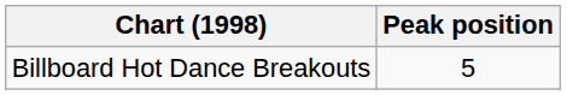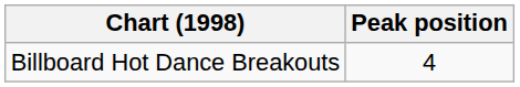 <table class = "wikitable plainrowheaders sortable">
 <tr>
 <th>Chart (1998)</th>
 <th>Peak position</th>
 </tr>
 <tr>
 <td>Billboard Hot Dance Breakouts</td>
-<td align="center">5</td>
+<td align="center">4</td>
 </tr>
 </table>
